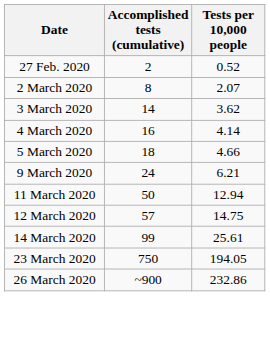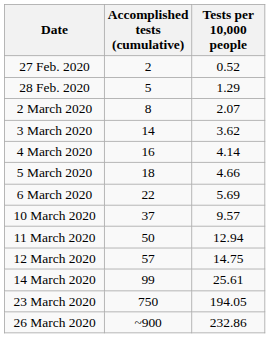 <table class="wikitable" style="text-align:center">
 <tr class="hintergrundfarbe9">
 <th style="width:7em">Date</th>
 <th style="width:5em">Accomplished tests (cumulative)</th>
 <th style="width:5em">Tests per 10,000 people</th>
 </tr>
 <tr>
 <td>27 Feb. 2020</td>
 <td>2</td>
 <td>0.52</td>
+</tr>
+<tr>
+<td>28 Feb. 2020</td>
+<td>5</td>
+<td>1.29</td>
 </tr>
 <tr>
 <td>2 March 2020</td>
 <td>8</td>
 <td>2.07</td>
 </tr>
 <tr>
 <td>3 March 2020</td>
 <td>14</td>
 <td>3.62</td>
 </tr>
 <tr>
 <td>4 March 2020</td>
 <td>16</td>
 <td>4.14</td>
 </tr>
 <tr>
 <td>5 March 2020</td>
 <td>18</td>
 <td>4.66</td>
 </tr>
 <tr>
-<td>9 March 2020</td>
-<td>24</td>
-<td>6.21</td>
+<td>6 March 2020</td>
+<td>22</td>
+<td>5.69</td>
+</tr>
+<tr>
+<td>10 March 2020</td>
+<td>37</td>
+<td>9.57</td>
 </tr>
 <tr>
 <td>11 March 2020</td>
 <td>50</td>
 <td>12.94</td>
 </tr>
 <tr>
 <td>12 March 2020</td>
 <td>57</td>
 <td>14.75</td>
 </tr>
 <tr>
 <td>14 March 2020</td>
 <td>99</td>
 <td>25.61</td>
 </tr>
 <tr>
 <td>23 March 2020</td>
 <td>750</td>
 <td>194.05</td>
 </tr>
 <tr>
 <td>26 March 2020</td>
 <td>~900</td>
 <td>232.86</td>
 </tr>
 </table>
